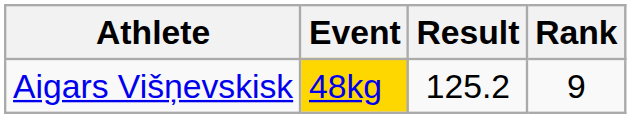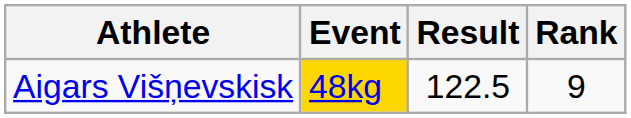 <table class=wikitable style="font-size:90%">
 <tr>
 <th>Athlete</th>
 <th>Event</th>
 <th>Result</th>
 <th>Rank</th>
 </tr>
 <tr>
 <td><a href='#'>Aigars Višņevskisk</a></td>
 <td style="background: gold;"><a href='#'>48kg</a></td>
-<td style="text-align:center;">125.2</td>
+<td style="text-align:center;">122.5</td>
 <td style="text-align:center;">9</td>
 </tr>
 </table>
